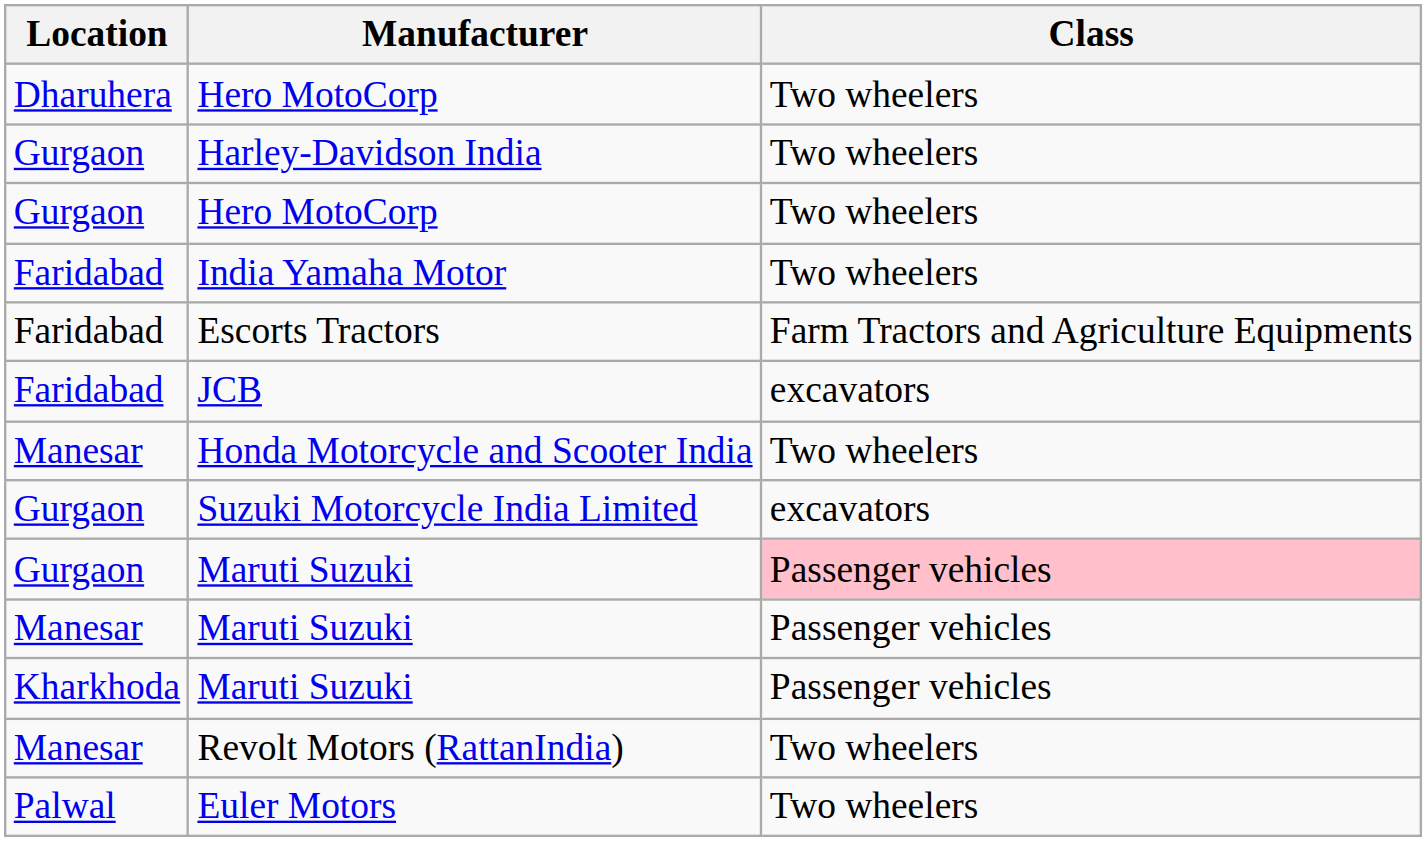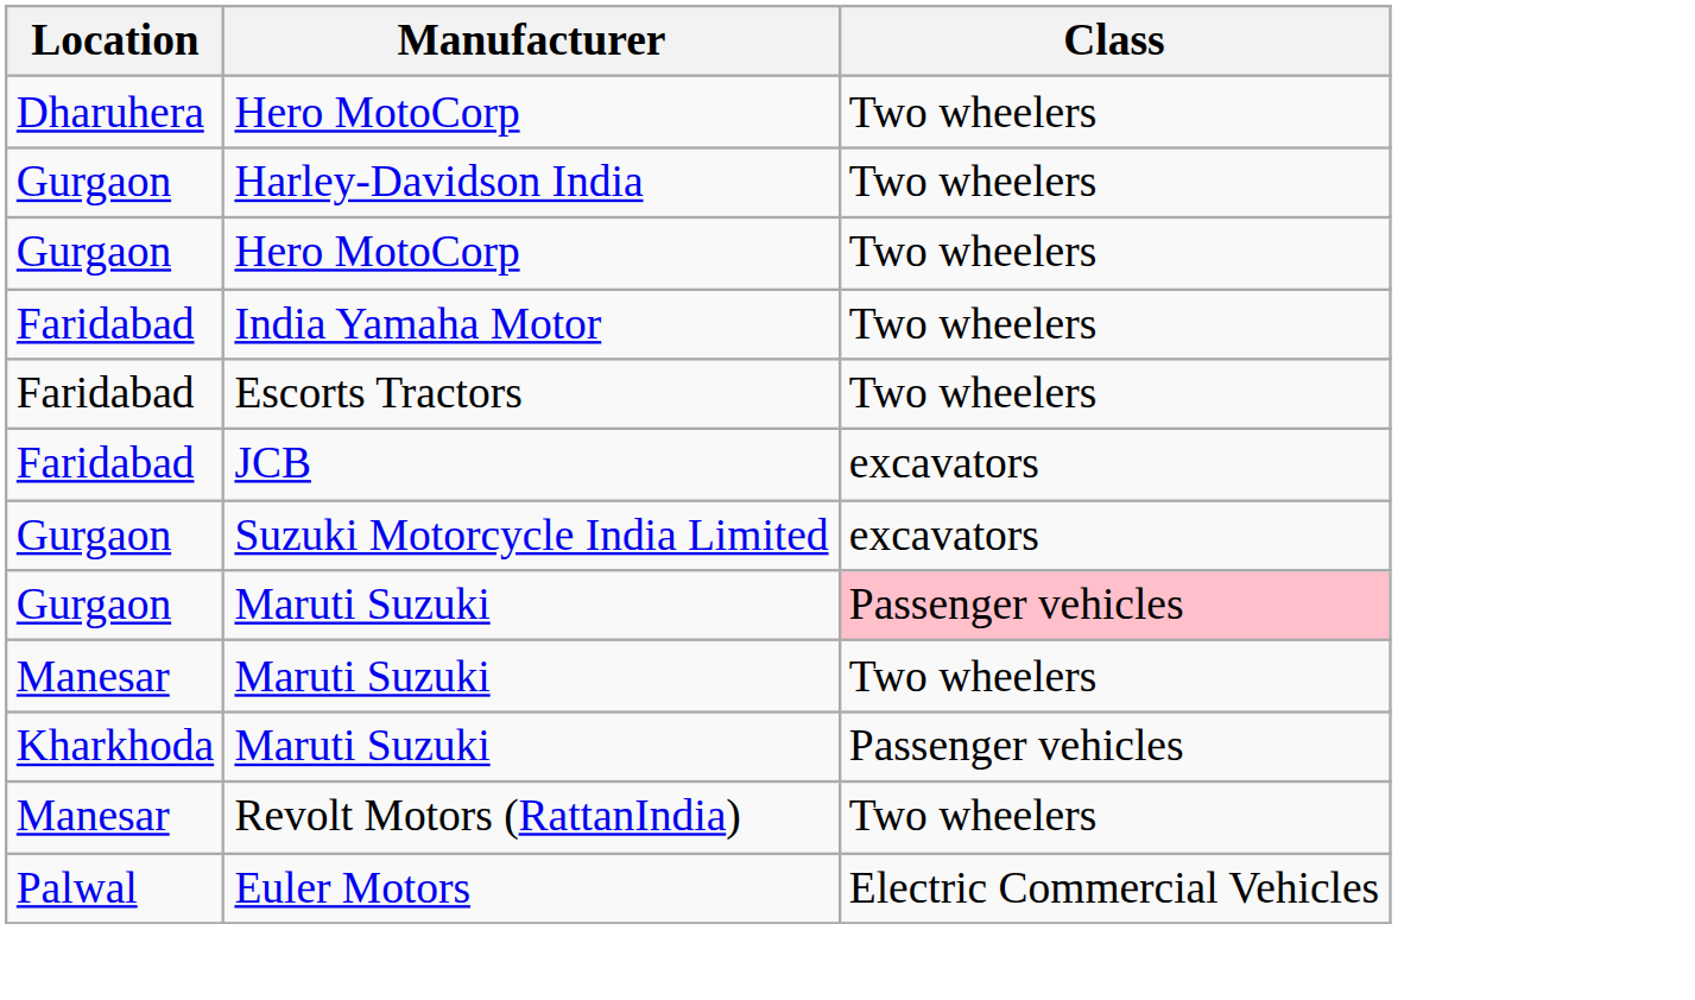 <table class="wikitable sortable" border="1">
 <tr>
 <th>Location</th>
 <th>Manufacturer</th>
 <th>Class</th>
 </tr>
 <tr>
 <td><a href='#'>Dharuhera</a></td>
 <td><a href='#'>Hero MotoCorp</a></td>
 <td>Two wheelers</td>
 </tr>
 <tr>
 <td><a href='#'>Gurgaon</a></td>
 <td><a href='#'>Harley-Davidson India</a></td>
 <td>Two wheelers</td>
 </tr>
 <tr>
 <td><a href='#'>Gurgaon</a></td>
 <td><a href='#'>Hero MotoCorp</a></td>
 <td>Two wheelers</td>
 </tr>
 <tr>
 <td><a href='#'>Faridabad</a></td>
 <td><a href='#'>India Yamaha Motor</a></td>
 <td>Two wheelers</td>
 </tr>
 <tr>
 <td>Faridabad</td>
 <td>Escorts Tractors</td>
-<td>Farm Tractors and Agriculture Equipments</td>
+<td>Two wheelers</td>
 </tr>
 <tr>
 <td><a href='#'>Faridabad</a></td>
 <td><a href='#'>JCB</a></td>
 <td>excavators</td>
-</tr>
-<tr>
-<td><a href='#'>Manesar</a></td>
-<td><a href='#'>Honda Motorcycle and Scooter India</a></td>
-<td>Two wheelers</td>
 </tr>
 <tr>
 <td><a href='#'>Gurgaon</a></td>
 <td><a href='#'>Suzuki Motorcycle India Limited</a></td>
 <td>excavators</td>
 </tr>
 <tr>
 <td><a href='#'>Gurgaon</a></td>
 <td><a href='#'>Maruti Suzuki</a></td>
 <td style="background: pink;">Passenger vehicles</td>
 </tr>
 <tr>
 <td><a href='#'>Manesar</a></td>
 <td><a href='#'>Maruti Suzuki</a></td>
-<td>Passenger vehicles</td>
+<td>Two wheelers</td>
 </tr>
 <tr>
 <td><a href='#'>Kharkhoda</a></td>
 <td><a href='#'>Maruti Suzuki</a></td>
 <td>Passenger vehicles</td>
 </tr>
 <tr>
 <td><a href='#'>Manesar</a></td>
 <td>Revolt Motors (<a href='#'>RattanIndia</a>)</td>
 <td>Two wheelers</td>
 </tr>
 <tr>
 <td><a href='#'>Palwal</a></td>
 <td><a href='#'>Euler Motors</a></td>
-<td>Two wheelers</td>
+<td>Electric Commercial Vehicles</td>
 </tr>
 </table>
